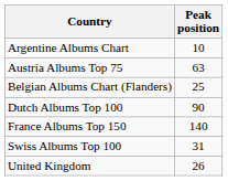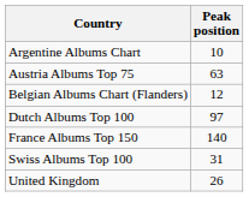 <table class="wikitable">
 <tr>
 <th>Country</th>
 <th style="text-align:center;">Peak<br>position</th>
 </tr>
 <tr>
 <td>Argentine Albums Chart</td>
 <td style="text-align:center;">10</td>
 </tr>
 <tr>
 <td>Austria Albums Top 75</td>
 <td style="text-align:center;">63</td>
 </tr>
 <tr>
 <td>Belgian Albums Chart (Flanders)</td>
-<td style="text-align:center;">25</td>
+<td style="text-align:center;">12</td>
 </tr>
 <tr>
 <td>Dutch Albums Top 100</td>
-<td style="text-align:center;">90</td>
+<td style="text-align:center;">97</td>
 </tr>
 <tr>
 <td>France Albums Top 150</td>
 <td style="text-align:center;">140</td>
 </tr>
 <tr>
 <td>Swiss Albums Top 100</td>
 <td style="text-align:center;">31</td>
 </tr>
 <tr>
 <td>United Kingdom</td>
 <td style="text-align:center;">26</td>
 </tr>
 </table>
